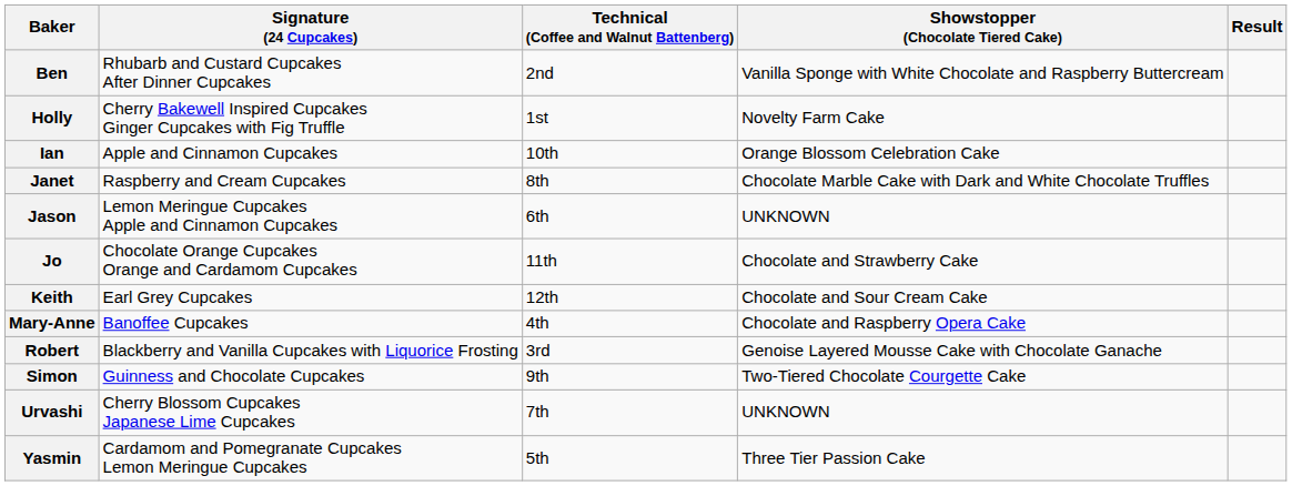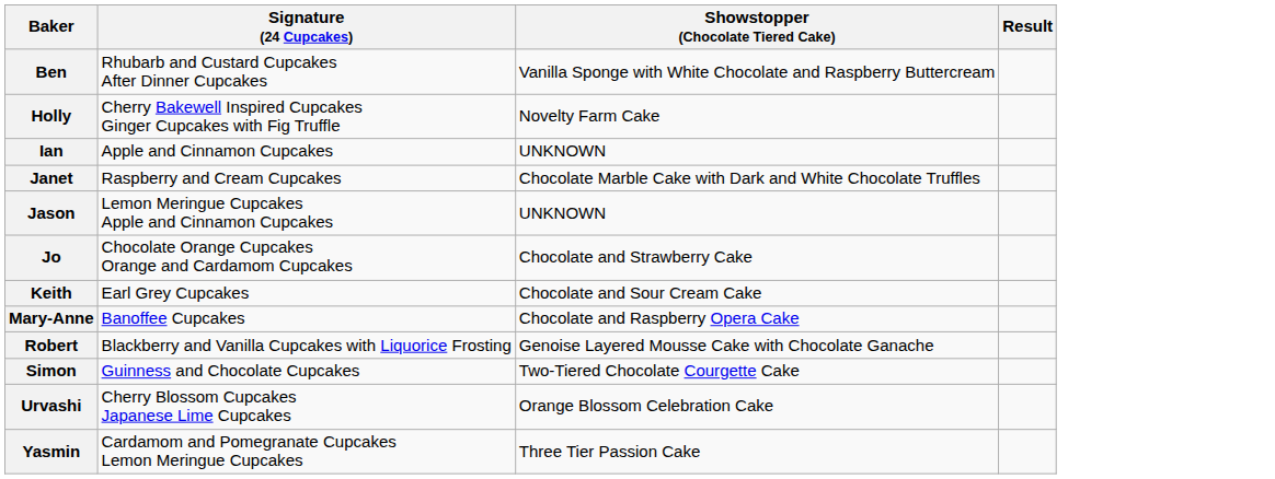 <table class="wikitable sortable col3center sticky-header">
 <tr>
 <th scope="col">Baker</th>
 <th scope="col" class="unsortable">Signature<br><small>(24 <a href='#'>Cupcakes</a>)</small></th>
-<th scope="col">Technical<br><small>(Coffee and Walnut <a href='#'>Battenberg</a>)</small></th>
 <th scope="col" class="unsortable">Showstopper<br><small>(Chocolate Tiered Cake)</small></th>
 <th scope="col">Result</th>
 </tr>
 <tr>
 <th scope="row">Ben</th>
 <td>Rhubarb and Custard Cupcakes<br>After Dinner Cupcakes</td>
-<td>2nd</td>
 <td>Vanilla Sponge with White Chocolate and Raspberry Buttercream</td>
 <td></td>
 </tr>
 <tr>
 <th scope="row">Holly</th>
 <td>Cherry <a href='#'>Bakewell</a> Inspired Cupcakes<br>Ginger Cupcakes with Fig Truffle</td>
-<td>1st</td>
 <td>Novelty Farm Cake</td>
 <td></td>
 </tr>
 <tr>
 <th scope="row">Ian</th>
 <td>Apple and Cinnamon Cupcakes</td>
-<td>10th</td>
-<td>Orange Blossom Celebration Cake</td>
+<td>UNKNOWN</td>
 <td></td>
 </tr>
 <tr>
 <th scope="row">Janet</th>
 <td>Raspberry and Cream Cupcakes</td>
-<td>8th</td>
 <td>Chocolate Marble Cake with Dark and White Chocolate Truffles</td>
 <td></td>
 </tr>
 <tr>
 <th scope="row">Jason</th>
 <td>Lemon Meringue Cupcakes<br>Apple and Cinnamon Cupcakes</td>
-<td>6th</td>
 <td>UNKNOWN</td>
 <td></td>
 </tr>
 <tr>
 <th scope="row">Jo</th>
 <td>Chocolate Orange Cupcakes<br>Orange and Cardamom Cupcakes</td>
-<td>11th</td>
 <td>Chocolate and Strawberry Cake</td>
 <td></td>
 </tr>
 <tr>
 <th scope="row">Keith</th>
 <td>Earl Grey Cupcakes</td>
-<td>12th</td>
 <td>Chocolate and Sour Cream Cake</td>
 <td></td>
 </tr>
 <tr>
 <th scope="row">Mary-Anne</th>
 <td><a href='#'>Banoffee</a> Cupcakes</td>
-<td>4th</td>
 <td>Chocolate and Raspberry <a href='#'>Opera Cake</a></td>
 <td></td>
 </tr>
 <tr>
 <th scope="row">Robert</th>
 <td>Blackberry and Vanilla Cupcakes with <a href='#'>Liquorice</a> Frosting</td>
-<td>3rd</td>
 <td>Genoise Layered Mousse Cake with Chocolate Ganache</td>
 <td></td>
 </tr>
 <tr>
 <th scope="row">Simon</th>
 <td><a href='#'>Guinness</a> and Chocolate Cupcakes</td>
-<td>9th</td>
 <td>Two-Tiered Chocolate <a href='#'>Courgette</a> Cake</td>
 <td></td>
 </tr>
 <tr>
 <th scope="row">Urvashi</th>
 <td>Cherry Blossom Cupcakes<br><a href='#'>Japanese Lime</a> Cupcakes</td>
-<td>7th</td>
-<td>UNKNOWN</td>
+<td>Orange Blossom Celebration Cake</td>
 <td></td>
 </tr>
 <tr>
 <th scope="row">Yasmin</th>
 <td>Cardamom and Pomegranate Cupcakes<br>Lemon Meringue Cupcakes</td>
-<td>5th</td>
 <td>Three Tier Passion Cake</td>
 <td></td>
 </tr>
 </table>
